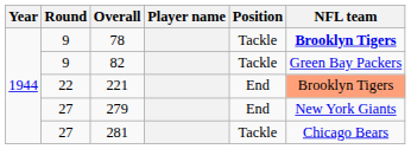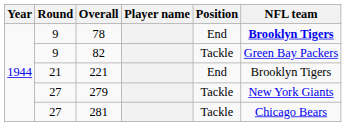 <table class="wikitable sortable" style="text-align:center">
 <tr>
 <th scope="col">Year</th>
 <th scope="col">Round</th>
 <th scope="col">Overall</th>
 <th scope="col">Player name</th>
 <th scope="col">Position</th>
 <th scope="col">NFL team</th>
 </tr>
 <tr>
 <td rowspan=5><a href='#'>1944</a></td>
 <td>9</td>
 <td>78</td>
 <th></th>
-<td>Tackle</td>
+<td>End</td>
 <td><strong><a href='#'>Brooklyn Tigers</a></strong></td>
 </tr>
 <tr>
 <td>9</td>
 <td>82</td>
 <th></th>
 <td>Tackle</td>
 <td><a href='#'>Green Bay Packers</a></td>
 </tr>
 <tr>
-<td>22</td>
+<td>21</td>
 <td>221</td>
 <th></th>
 <td>End</td>
-<td style="background: lightsalmon;">Brooklyn Tigers</td>
+<td>Brooklyn Tigers</td>
 </tr>
 <tr>
 <td>27</td>
 <td>279</td>
 <th></th>
-<td>End</td>
+<td>Tackle</td>
 <td><a href='#'>New York Giants</a></td>
 </tr>
 <tr>
 <td>27</td>
 <td>281</td>
 <th></th>
 <td>Tackle</td>
 <td><a href='#'>Chicago Bears</a></td>
 </tr>
 </table>
